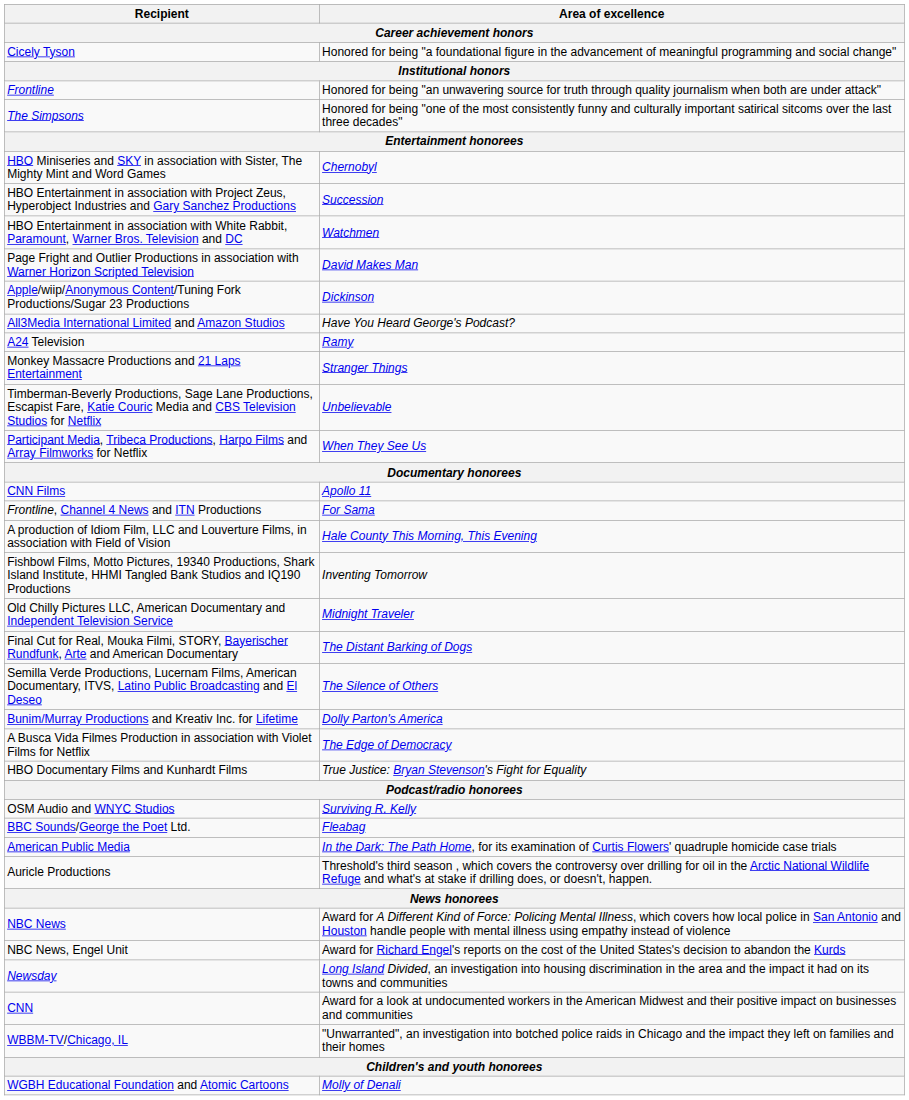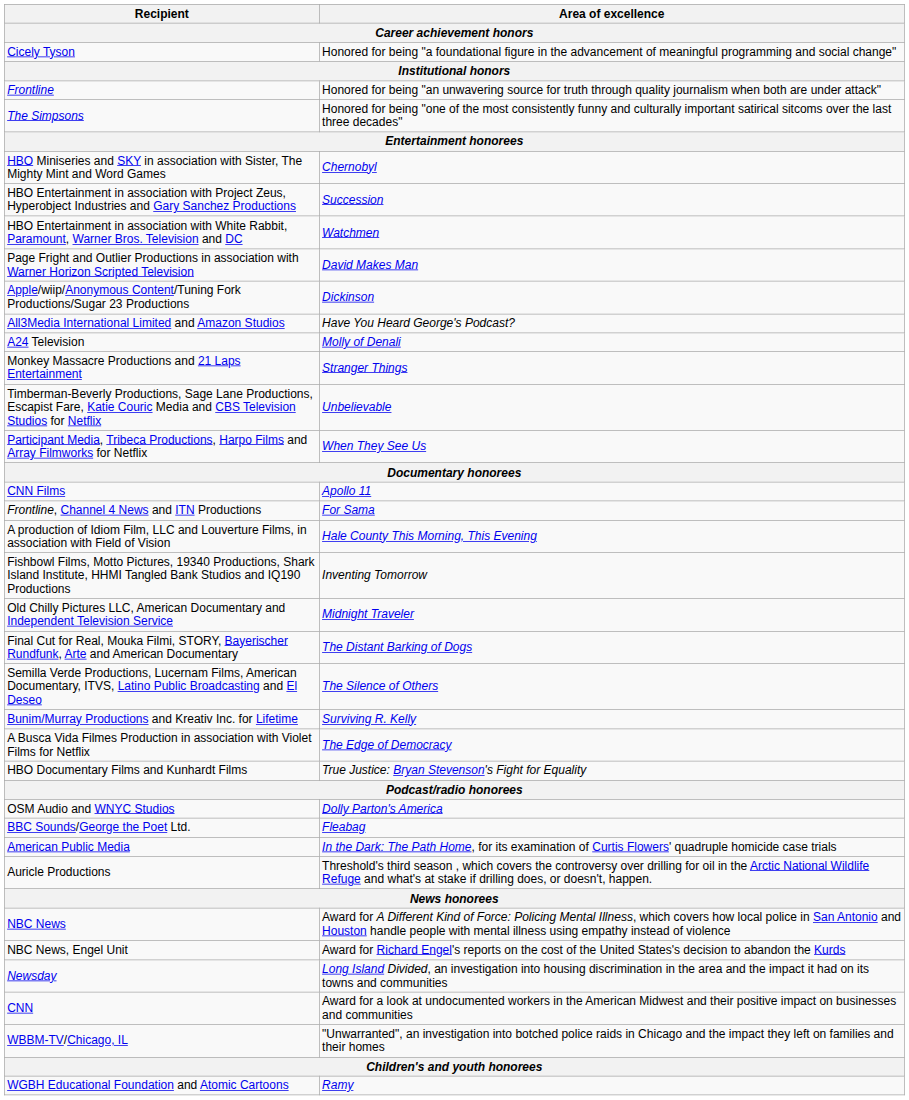 <table class="wikitable" style="width:95%">
 <tr style="background:#ccc;">
 <th style="width:35%;">Recipient</th>
 <th style="width:65%;">Area of excellence</th>
 </tr>
 <tr>
 <th colspan="2"><em>Career achievement honors</em></th>
 </tr>
 <tr>
 <td><a href='#'>Cicely Tyson</a></td>
 <td>Honored for being "a foundational figure in the advancement of meaningful programming and social change"</td>
 </tr>
 <tr>
 <th colspan="2"><em>Institutional honors</em></th>
 </tr>
 <tr>
 <td><em><a href='#'>Frontline</a></em></td>
 <td>Honored for being "an unwavering source for truth through quality journalism when both are under attack"</td>
 </tr>
 <tr>
 <td><em><a href='#'>The Simpsons</a></em></td>
 <td>Honored for being "one of the most consistently funny and culturally important satirical sitcoms over the last three decades"</td>
 </tr>
 <tr>
 <th colspan="2"><em>Entertainment honorees</em></th>
 </tr>
 <tr>
 <td><a href='#'>HBO</a> Miniseries and <a href='#'>SKY</a> in association with Sister, The Mighty Mint and Word Games</td>
 <td><em><a href='#'>Chernobyl</a></em></td>
 </tr>
 <tr>
 <td>HBO Entertainment in association with Project Zeus, Hyperobject Industries and <a href='#'>Gary Sanchez Productions</a></td>
 <td><em><a href='#'>Succession</a></em></td>
 </tr>
 <tr>
 <td>HBO Entertainment in association with White Rabbit, <a href='#'>Paramount</a>, <a href='#'>Warner Bros. Television</a> and <a href='#'>DC</a></td>
 <td><em><a href='#'>Watchmen</a></em></td>
 </tr>
 <tr>
 <td>Page Fright and Outlier Productions in association with <a href='#'>Warner Horizon Scripted Television</a></td>
 <td><em><a href='#'>David Makes Man</a></em></td>
 </tr>
 <tr>
 <td><a href='#'>Apple</a>/wiip/<a href='#'>Anonymous Content</a>/Tuning Fork Productions/Sugar 23 Productions</td>
 <td><em><a href='#'>Dickinson</a></em></td>
 </tr>
 <tr>
 <td><a href='#'>All3Media International Limited</a> and <a href='#'>Amazon Studios</a></td>
 <td><em>Have You Heard George's Podcast?</em></td>
 </tr>
 <tr>
 <td><a href='#'>A24</a> Television</td>
-<td><em><a href='#'>Ramy</a></em></td>
+<td><em><a href='#'>Molly of Denali</a></em></td>
 </tr>
 <tr>
 <td>Monkey Massacre Productions and <a href='#'>21 Laps Entertainment</a></td>
 <td><em><a href='#'>Stranger Things</a></em></td>
 </tr>
 <tr>
 <td>Timberman-Beverly Productions, Sage Lane Productions, Escapist Fare, <a href='#'>Katie Couric</a> Media and <a href='#'>CBS Television Studios</a> for <a href='#'>Netflix</a></td>
 <td><em><a href='#'>Unbelievable</a></em></td>
 </tr>
 <tr>
 <td><a href='#'>Participant Media</a>, <a href='#'>Tribeca Productions</a>, <a href='#'>Harpo Films</a> and <a href='#'>Array Filmworks</a> for Netflix</td>
 <td><em><a href='#'>When They See Us</a></em></td>
 </tr>
 <tr>
 <th colspan="2"><em>Documentary honorees</em></th>
 </tr>
 <tr>
 <td><a href='#'>CNN Films</a></td>
 <td><em><a href='#'>Apollo 11</a></em></td>
 </tr>
 <tr>
 <td><em>Frontline</em>, <a href='#'>Channel 4 News</a> and <a href='#'>ITN</a> Productions</td>
 <td><em><a href='#'>For Sama</a></em></td>
 </tr>
 <tr>
 <td>A production of Idiom Film, LLC and Louverture Films, in association with Field of Vision<br></td>
 <td><em><a href='#'>Hale County This Morning, This Evening</a></em></td>
 </tr>
 <tr>
 <td>Fishbowl Films, Motto Pictures, 19340 Productions, Shark Island Institute, HHMI Tangled Bank Studios and IQ190 Productions<br></td>
 <td><em>Inventing Tomorrow</em></td>
 </tr>
 <tr>
 <td>Old Chilly Pictures LLC, American Documentary and <a href='#'>Independent Television Service</a><br></td>
 <td><em><a href='#'>Midnight Traveler</a></em></td>
 </tr>
 <tr>
 <td>Final Cut for Real, Mouka Filmi, STORY, <a href='#'>Bayerischer Rundfunk</a>, <a href='#'>Arte</a> and American Documentary<br></td>
 <td><em><a href='#'>The Distant Barking of Dogs</a></em></td>
 </tr>
 <tr>
 <td>Semilla Verde Productions, Lucernam Films, American Documentary, ITVS, <a href='#'>Latino Public Broadcasting</a> and <a href='#'>El Deseo</a><br></td>
 <td><em><a href='#'>The Silence of Others</a></em></td>
 </tr>
 <tr>
 <td><a href='#'>Bunim/Murray Productions</a> and Kreativ Inc. for <a href='#'>Lifetime</a></td>
-<td><em><a href='#'>Dolly Parton's America</a></em></td>
+<td><em><a href='#'>Surviving R. Kelly</a></em></td>
 </tr>
 <tr>
 <td>A Busca Vida Filmes Production in association with Violet Films for Netflix</td>
 <td><em><a href='#'>The Edge of Democracy</a></em></td>
 </tr>
 <tr>
 <td>HBO Documentary Films and Kunhardt Films</td>
 <td><em>True Justice: <a href='#'>Bryan Stevenson</a>'s Fight for Equality</em></td>
 </tr>
 <tr>
 <th colspan="2"><em>Podcast/radio honorees</em></th>
 </tr>
 <tr>
 <td>OSM Audio and <a href='#'>WNYC Studios</a></td>
-<td><em><a href='#'>Surviving R. Kelly</a></em></td>
+<td><em><a href='#'>Dolly Parton's America</a></em></td>
 </tr>
 <tr>
 <td><a href='#'>BBC Sounds</a>/<a href='#'>George the Poet</a> Ltd.</td>
 <td><em><a href='#'>Fleabag</a></em></td>
 </tr>
 <tr>
 <td><a href='#'>American Public Media</a></td>
 <td><em><a href='#'>In the Dark: The Path Home</a></em>, for its examination of <a href='#'>Curtis Flowers</a>' quadruple homicide case trials</td>
 </tr>
 <tr>
 <td>Auricle Productions</td>
 <td>Threshold's third season <em></em>, which covers the controversy over drilling for oil in the <a href='#'>Arctic National Wildlife Refuge</a> and what's at stake if drilling does, or doesn't, happen.</td>
 </tr>
 <tr>
 <th colspan="2"><em>News honorees</em></th>
 </tr>
 <tr>
 <td><a href='#'>NBC News</a></td>
 <td>Award for <em>A Different Kind of Force: Policing Mental Illness</em>, which covers how local police in <a href='#'>San Antonio</a> and <a href='#'>Houston</a> handle people with mental illness using empathy instead of violence</td>
 </tr>
 <tr>
 <td>NBC News, Engel Unit</td>
 <td>Award for <a href='#'>Richard Engel</a>'s reports on the cost of the United States's decision to abandon the <a href='#'>Kurds</a></td>
 </tr>
 <tr>
 <td><em><a href='#'>Newsday</a></em></td>
 <td><em><a href='#'>Long Island</a> Divided</em>, an investigation into housing discrimination in the area and the impact it had on its towns and communities</td>
 </tr>
 <tr>
 <td><a href='#'>CNN</a></td>
 <td>Award for a look at undocumented workers in the American Midwest and their positive impact on businesses and communities</td>
 </tr>
 <tr>
 <td><a href='#'>WBBM-TV</a>/<a href='#'>Chicago, IL</a></td>
 <td>"Unwarranted", an investigation into botched police raids in Chicago and the impact they left on families and their homes</td>
 </tr>
 <tr>
 <th colspan="2"><em>Children's and youth honorees</em></th>
 </tr>
 <tr>
 <td><a href='#'>WGBH Educational Foundation</a> and <a href='#'>Atomic Cartoons</a></td>
-<td><em><a href='#'>Molly of Denali</a></em></td>
+<td><em><a href='#'>Ramy</a></em></td>
 </tr>
 </table>
